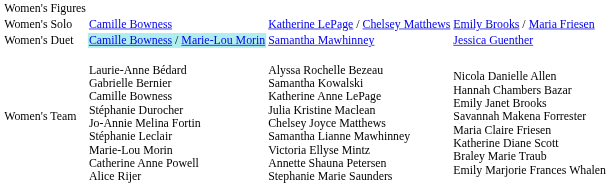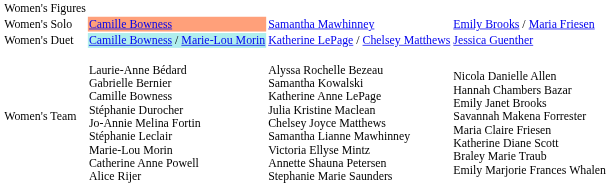 <table>
 <tr>
 <td>Women's Figures</td>
 <td></td>
 <td></td>
 <td></td>
 </tr>
 <tr>
 <td>Women's Solo</td>
-<td> <a href='#'>Camille Bowness</a></td>
-<td> <a href='#'>Katherine LePage</a> / <a href='#'>Chelsey Matthews</a></td>
+<td style="background: lightsalmon;"> <a href='#'>Camille Bowness</a></td>
+<td> <a href='#'>Samantha Mawhinney</a></td>
 <td> <a href='#'>Emily Brooks</a> / <a href='#'>Maria Friesen</a></td>
 </tr>
 <tr>
 <td>Women's Duet</td>
 <td style="background: paleturquoise;"> <a href='#'>Camille Bowness</a> / <a href='#'>Marie-Lou Morin</a></td>
-<td> <a href='#'>Samantha Mawhinney</a></td>
+<td> <a href='#'>Katherine LePage</a> / <a href='#'>Chelsey Matthews</a></td>
 <td> <a href='#'>Jessica Guenther</a></td>
 </tr>
 <tr>
 <td>Women's Team</td>
 <td><br>Laurie-Anne Bédard<br>Gabrielle Bernier<br>Camille Bowness<br>Stéphanie Durocher<br>	Jo-Annie Melina Fortin<br>Stéphanie Leclair<br>Marie-Lou Morin<br>Catherine Anne Powell<br>Alice Rijer</td>
 <td><br>Alyssa Rochelle Bezeau<br>Samantha Kowalski<br>Katherine Anne LePage<br>Julia Kristine Maclean<br>Chelsey Joyce Matthews<br>Samantha Lianne Mawhinney<br>Victoria Ellyse Mintz<br>Annette Shauna Petersen<br>Stephanie Marie Saunders</td>
 <td><br>Nicola Danielle Allen<br>Hannah Chambers Bazar<br>Emily Janet Brooks<br>Savannah Makena Forrester<br>Maria Claire Friesen<br>Katherine Diane Scott<br>Braley Marie Traub<br>Emily Marjorie Frances Whalen</td>
 </tr>
 </table>
